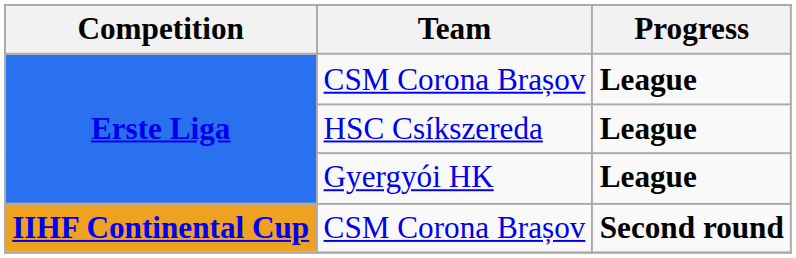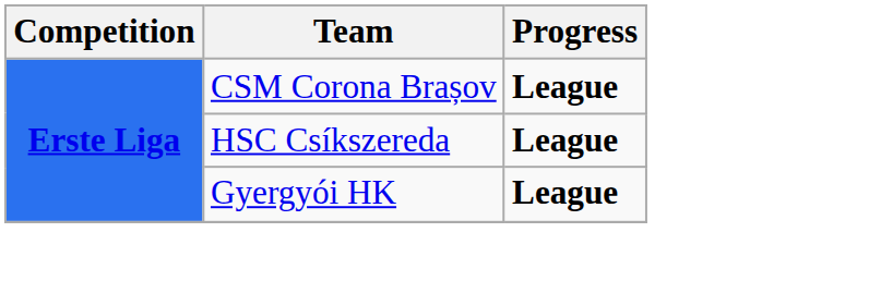 <table class="wikitable sortable">
 <tr>
 <th>Competition</th>
 <th>Team</th>
 <th>Progress</th>
 </tr>
 <tr>
 <td rowspan="3" bgcolor="#2a71ef" align="center"><strong><a href='#'><span>Erste Liga</span></a></strong></td>
 <td><a href='#'>CSM Corona Brașov</a></td>
 <td><strong>League</strong></td>
 </tr>
 <tr>
 <td><a href='#'>HSC Csíkszereda</a></td>
 <td><strong>League</strong></td>
 </tr>
 <tr>
 <td><a href='#'>Gyergyói HK</a></td>
 <td><strong>League</strong></td>
 </tr>
 <tr>
-<td bgcolor="#efa121" align="center"><strong><a href='#'>IIHF Continental Cup</a></strong></td>
-<td><a href='#'>CSM Corona Brașov</a></td>
-<td><strong>Second round</strong></td>
-</tr>
-<tr>
 </tr>
 </table>
